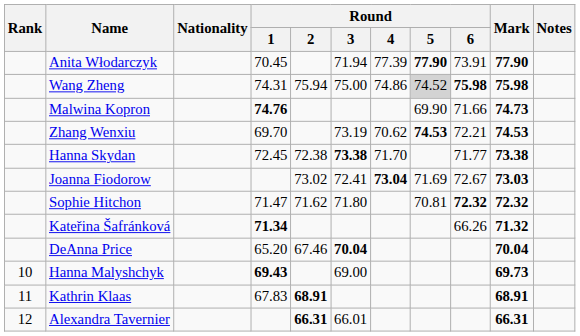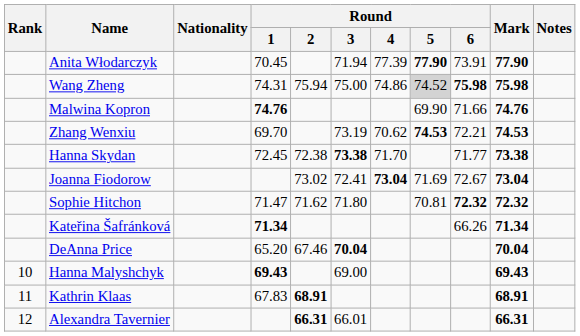 <table class="wikitable sortable" style="text-align:center">
 <tr>
 <th rowspan=2>Rank</th>
 <th rowspan=2>Name</th>
 <th rowspan=2>Nationality</th>
 <th colspan=6>Round</th>
 <th rowspan=2>Mark</th>
 <th rowspan=2>Notes</th>
 </tr>
 <tr>
 <th>1</th>
 <th>2</th>
 <th>3</th>
 <th>4</th>
 <th>5</th>
 <th>6</th>
 </tr>
 <tr>
 <td></td>
 <td style="text-align:left;"><a href='#'>Anita Włodarczyk</a></td>
 <td style="text-align:left;"></td>
 <td>70.45</td>
 <td></td>
 <td>71.94</td>
 <td>77.39</td>
 <td><strong>77.90</strong></td>
 <td>73.91</td>
 <td><strong>77.90</strong></td>
 <td></td>
 </tr>
 <tr>
 <td></td>
 <td style="text-align:left;"><a href='#'>Wang Zheng</a></td>
 <td style="text-align:left;"></td>
 <td>74.31</td>
 <td>75.94</td>
 <td>75.00</td>
 <td>74.86</td>
 <td style="background: lightgrey;">74.52</td>
 <td><strong>75.98</strong></td>
 <td><strong>75.98</strong></td>
 <td></td>
 </tr>
 <tr>
 <td></td>
 <td style="text-align:left;"><a href='#'>Malwina Kopron</a></td>
 <td style="text-align:left;"></td>
 <td><strong>74.76</strong></td>
 <td></td>
 <td></td>
 <td></td>
 <td>69.90</td>
 <td>71.66</td>
-<td><strong>74.73</strong></td>
+<td><strong>74.76</strong></td>
 <td></td>
 </tr>
 <tr>
 <td></td>
 <td style="text-align:left;"><a href='#'>Zhang Wenxiu</a></td>
 <td style="text-align:left;"></td>
 <td>69.70</td>
 <td></td>
 <td>73.19</td>
 <td>70.62</td>
 <td><strong>74.53</strong></td>
 <td>72.21</td>
 <td><strong>74.53</strong></td>
 <td></td>
 </tr>
 <tr>
 <td></td>
 <td style="text-align:left;"><a href='#'>Hanna Skydan</a></td>
 <td style="text-align:left;"></td>
 <td>72.45</td>
 <td>72.38</td>
 <td><strong>73.38</strong></td>
 <td>71.70</td>
 <td></td>
 <td>71.77</td>
 <td><strong>73.38</strong></td>
 <td></td>
 </tr>
 <tr>
 <td></td>
 <td style="text-align:left;"><a href='#'>Joanna Fiodorow</a></td>
 <td style="text-align:left;"></td>
 <td></td>
 <td>73.02</td>
 <td>72.41</td>
 <td><strong>73.04</strong></td>
 <td>71.69</td>
 <td>72.67</td>
-<td><strong>73.03</strong></td>
+<td><strong>73.04</strong></td>
 <td></td>
 </tr>
 <tr>
 <td></td>
 <td style="text-align:left;"><a href='#'>Sophie Hitchon</a></td>
 <td style="text-align:left;"></td>
 <td>71.47</td>
 <td>71.62</td>
 <td>71.80</td>
 <td></td>
 <td>70.81</td>
 <td><strong>72.32</strong></td>
 <td><strong>72.32</strong></td>
 <td></td>
 </tr>
 <tr>
 <td></td>
 <td style="text-align:left;"><a href='#'>Kateřina Šafránková</a></td>
 <td style="text-align:left;"></td>
 <td><strong>71.34</strong></td>
 <td></td>
 <td></td>
 <td></td>
 <td></td>
 <td>66.26</td>
-<td><strong>71.32</strong></td>
+<td><strong>71.34</strong></td>
 <td></td>
 </tr>
 <tr>
 <td></td>
 <td style="text-align:left;"><a href='#'>DeAnna Price</a></td>
 <td style="text-align:left;"></td>
 <td>65.20</td>
 <td>67.46</td>
 <td><strong>70.04</strong></td>
 <td></td>
 <td></td>
 <td></td>
 <td><strong>70.04</strong></td>
 <td></td>
 </tr>
 <tr>
 <td>10</td>
 <td style="text-align:left;"><a href='#'>Hanna Malyshchyk</a></td>
 <td style="text-align:left;"></td>
 <td><strong>69.43</strong></td>
 <td></td>
 <td>69.00</td>
 <td></td>
 <td></td>
 <td></td>
-<td><strong>69.73</strong></td>
+<td><strong>69.43</strong></td>
 <td></td>
 </tr>
 <tr>
 <td>11</td>
 <td style="text-align:left;"><a href='#'>Kathrin Klaas</a></td>
 <td style="text-align:left;"></td>
 <td>67.83</td>
 <td><strong>68.91</strong></td>
 <td></td>
 <td></td>
 <td></td>
 <td></td>
 <td><strong>68.91</strong></td>
 <td></td>
 </tr>
 <tr>
 <td>12</td>
 <td style="text-align:left;"><a href='#'>Alexandra Tavernier</a></td>
 <td style="text-align:left;"></td>
 <td></td>
 <td><strong>66.31</strong></td>
 <td>66.01</td>
 <td></td>
 <td></td>
 <td></td>
 <td><strong>66.31</strong></td>
 <td></td>
 </tr>
 </table>
